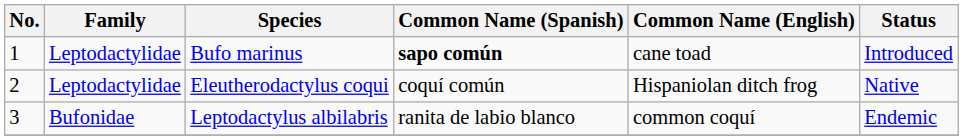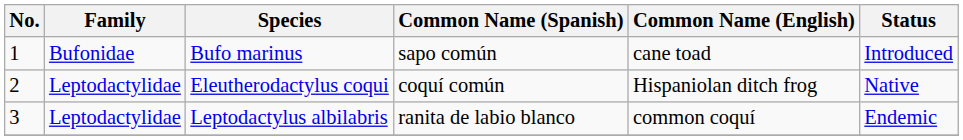 <table class="wikitable sortable">
 <tr>
 <th>No.</th>
 <th>Family</th>
 <th>Species</th>
 <th>Common Name (Spanish)</th>
 <th>Common Name (English)</th>
 <th>Status</th>
 </tr>
 <tr>
 <td>1</td>
-<td><a href='#'>Leptodactylidae</a></td>
+<td><a href='#'>Bufonidae</a></td>
 <td><a href='#'>Bufo marinus</a></td>
-<td><strong>sapo común</strong></td>
+<td>sapo común</td>
 <td>cane toad</td>
 <td><a href='#'>Introduced</a></td>
 </tr>
 <tr>
 <td>2</td>
 <td><a href='#'>Leptodactylidae</a></td>
 <td><a href='#'>Eleutherodactylus coqui</a></td>
 <td>coquí común</td>
 <td>Hispaniolan ditch frog</td>
 <td><a href='#'>Native</a></td>
 </tr>
 <tr>
 <td>3</td>
-<td><a href='#'>Bufonidae</a></td>
+<td><a href='#'>Leptodactylidae</a></td>
 <td><a href='#'>Leptodactylus albilabris</a></td>
 <td>ranita de labio blanco</td>
 <td>common coquí</td>
 <td><a href='#'>Endemic</a></td>
 </tr>
 <tr>
 </tr>
 <tr bgcolor=#ffffff class="sortbottom">
 </tr>
 </table>
